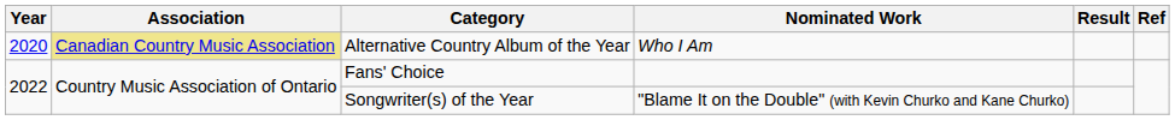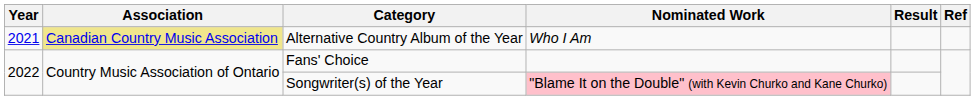 <table class="wikitable">
 <tr>
 <th>Year</th>
 <th>Association</th>
 <th>Category</th>
 <th>Nominated Work</th>
 <th>Result</th>
 <th>Ref</th>
 </tr>
 <tr>
-<td><a href='#'>2020</a></td>
+<td><a href='#'>2021</a></td>
 <td style="background: khaki;"><a href='#'>Canadian Country Music Association</a></td>
 <td>Alternative Country Album of the Year</td>
 <td><em>Who I Am</em></td>
 <td></td>
 <td></td>
 </tr>
 <tr>
 <td rowspan="2">2022</td>
 <td rowspan="2">Country Music Association of Ontario</td>
 <td>Fans' Choice</td>
 <td></td>
 <td></td>
 <td rowspan="2"></td>
 </tr>
 <tr>
 <td>Songwriter(s) of the Year</td>
-<td>"Blame It on the Double" <small>(with Kevin Churko and Kane Churko)</small></td>
+<td style="background: pink;">"Blame It on the Double" <small>(with Kevin Churko and Kane Churko)</small></td>
 <td></td>
 </tr>
 </table>
